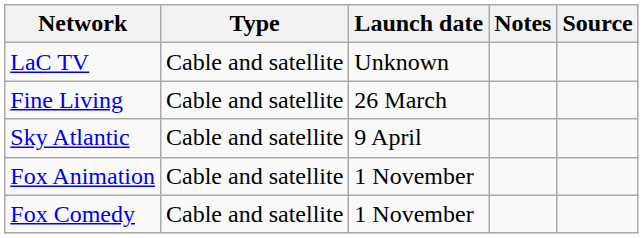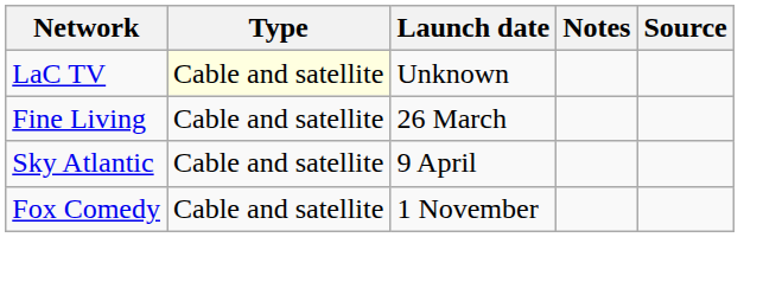 <table class="wikitable sortable">
 <tr>
 <th>Network</th>
 <th>Type</th>
 <th>Launch date</th>
 <th>Notes</th>
 <th>Source</th>
 </tr>
 <tr>
 <td><a href='#'>LaC TV</a></td>
-<td>Cable and satellite</td>
+<td style="background: lightyellow;">Cable and satellite</td>
 <td>Unknown</td>
 <td></td>
 <td></td>
 </tr>
 <tr>
 <td><a href='#'>Fine Living</a></td>
 <td>Cable and satellite</td>
 <td>26 March</td>
 <td></td>
 <td></td>
 </tr>
 <tr>
 <td><a href='#'>Sky Atlantic</a></td>
 <td>Cable and satellite</td>
 <td>9 April</td>
 <td></td>
 <td></td>
 </tr>
 <tr>
-<td><a href='#'>Fox Animation</a></td>
-<td>Cable and satellite</td>
-<td>1 November</td>
-<td></td>
-<td></td>
-</tr>
-<tr>
 <td><a href='#'>Fox Comedy</a></td>
 <td>Cable and satellite</td>
 <td>1 November</td>
 <td></td>
 <td></td>
 </tr>
 </table>
